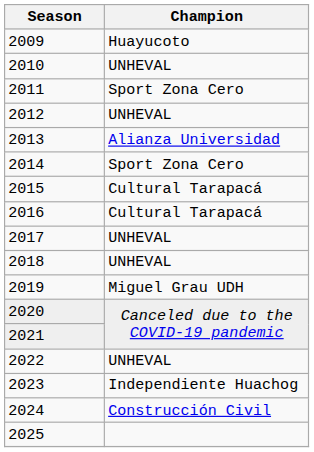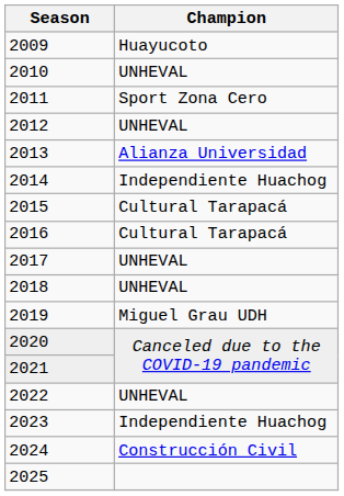 <table class="wikitable sortable">
 <tr>
 <th width=80px>Season</th>
 <th width=170px>Champion</th>
 </tr>
 <tr>
 <td>2009</td>
 <td>Huayucoto</td>
 </tr>
 <tr>
 <td>2010</td>
 <td>UNHEVAL</td>
 </tr>
 <tr>
 <td>2011</td>
 <td>Sport Zona Cero</td>
 </tr>
 <tr>
 <td>2012</td>
 <td>UNHEVAL</td>
 </tr>
 <tr>
 <td>2013</td>
 <td><a href='#'>Alianza Universidad</a></td>
 </tr>
 <tr>
 <td>2014</td>
-<td>Sport Zona Cero</td>
+<td>Independiente Huachog</td>
 </tr>
 <tr>
 <td>2015</td>
 <td>Cultural Tarapacá</td>
 </tr>
 <tr>
 <td>2016</td>
 <td>Cultural Tarapacá</td>
 </tr>
 <tr>
 <td>2017</td>
 <td>UNHEVAL</td>
 </tr>
 <tr>
 <td>2018</td>
 <td>UNHEVAL</td>
 </tr>
 <tr>
 <td>2019</td>
 <td>Miguel Grau UDH</td>
 </tr>
 <tr bgcolor=#efefef>
 <td>2020</td>
 <td rowspan=2 colspan="1" align=center><em>Canceled due to the <a href='#'>COVID-19 pandemic</a></em></td>
 </tr>
 <tr bgcolor=#efefef>
 <td>2021</td>
 </tr>
 <tr>
 <td>2022</td>
 <td>UNHEVAL</td>
 </tr>
 <tr>
 <td>2023</td>
 <td>Independiente Huachog</td>
 </tr>
 <tr>
 <td>2024</td>
 <td><a href='#'>Construcción Civil</a></td>
 </tr>
 <tr>
 <td>2025</td>
 <td></td>
 </tr>
 <tr>
 </tr>
 </table>
